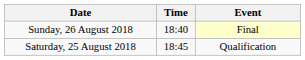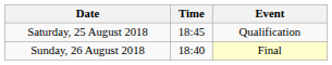 <table class = "wikitable" style="text-align:center;">
 <tr>
 <th width=220>Date</th>
 <th width=50>Time</th>
 <th width=150>Event</th>
 </tr>
 <tr>
+<td>Saturday, 25 August 2018</td>
+<td>18:45</td>
+<td>Qualification</td>
+</tr>
+<tr>
 <td>Sunday, 26 August 2018</td>
 <td>18:40</td>
 <td bgcolor=ffffcc>Final</td>
 </tr>
-<tr>
-<td>Saturday, 25 August 2018</td>
-<td>18:45</td>
-<td>Qualification</td>
-</tr>
 </table>
